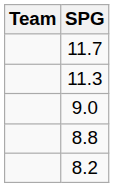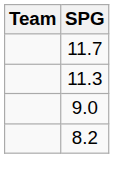 <table class=wikitable>
 <tr>
 <th>Team</th>
 <th>SPG</th>
 </tr>
 <tr>
 <td></td>
 <td align=center>11.7</td>
 </tr>
 <tr>
 <td></td>
 <td align=center>11.3</td>
 </tr>
 <tr>
 <td></td>
 <td align=center>9.0</td>
 </tr>
 <tr>
 <td></td>
-<td align=center>8.8</td>
-</tr>
-<tr>
-<td></td>
 <td align=center>8.2</td>
 </tr>
 </table>
